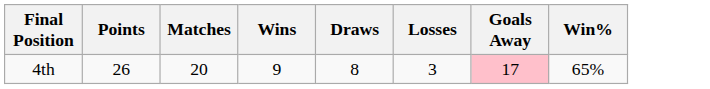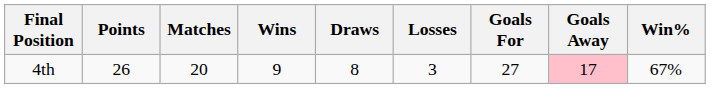 <table class="wikitable" style="font-size: 95%; text-align: center;">
 <tr>
 <th width=60>Final Position</th>
 <th width=60>Points</th>
 <th width=60>Matches</th>
 <th width=60>Wins</th>
 <th width=60>Draws</th>
 <th width=60>Losses</th>
+<th width=60>Goals For</th>
 <th width=60>Goals Away</th>
 <th width=60>Win%</th>
 </tr>
 <tr>
 <td>4th</td>
 <td>26</td>
 <td>20</td>
 <td>9</td>
 <td>8</td>
 <td>3</td>
+<td>27</td>
 <td style="background: pink;">17</td>
-<td>65%</td>
+<td>67%</td>
 </tr>
 </table>
